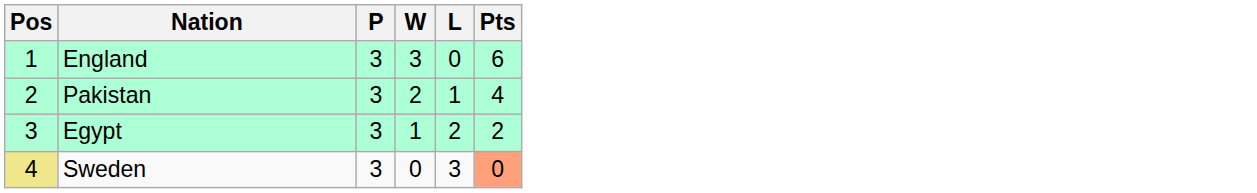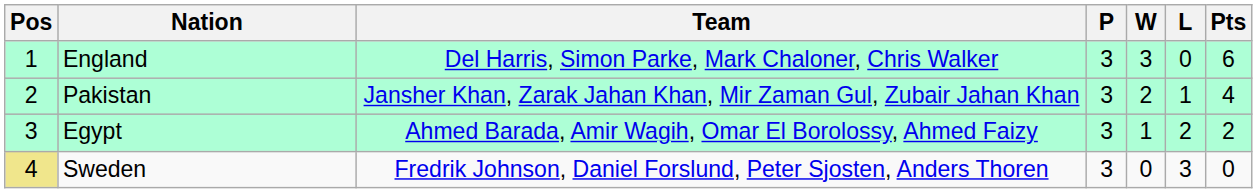 <table class="wikitable" style="font-size: 100%">
 <tr>
 <th width=20>Pos</th>
 <th width=200>Nation</th>
+<th width=500>Team</th>
 <th width=20>P</th>
 <th width=20>W</th>
 <th width=20>L</th>
 <th width=20>Pts</th>
 </tr>
 <tr align=center style="background: #ADFFD6;">
 <td>1</td>
 <td align="left"> England</td>
+<td><a href='#'>Del Harris</a>, <a href='#'>Simon Parke</a>, <a href='#'>Mark Chaloner</a>, <a href='#'>Chris Walker</a></td>
 <td>3</td>
 <td>3</td>
 <td>0</td>
 <td>6</td>
 </tr>
 <tr align=center style="background: #ADFFD6;">
 <td>2</td>
 <td align="left"> Pakistan</td>
+<td><a href='#'>Jansher Khan</a>, <a href='#'>Zarak Jahan Khan</a>, <a href='#'>Mir Zaman Gul</a>, <a href='#'>Zubair Jahan Khan</a></td>
 <td>3</td>
 <td>2</td>
 <td>1</td>
 <td>4</td>
 </tr>
 <tr align=center style="background: #ADFFD6;">
 <td>3</td>
 <td align="left"> Egypt</td>
+<td><a href='#'>Ahmed Barada</a>, <a href='#'>Amir Wagih</a>, <a href='#'>Omar El Borolossy</a>, <a href='#'>Ahmed Faizy</a></td>
 <td>3</td>
 <td>1</td>
 <td>2</td>
 <td>2</td>
 </tr>
 <tr align=center>
 <td style="background: khaki;">4</td>
 <td align="left"> Sweden</td>
+<td><a href='#'>Fredrik Johnson</a>, <a href='#'>Daniel Forslund</a>, <a href='#'>Peter Sjosten</a>, <a href='#'>Anders Thoren</a></td>
 <td>3</td>
 <td>0</td>
 <td>3</td>
-<td style="background: lightsalmon;">0</td>
+<td>0</td>
 </tr>
 </table>
